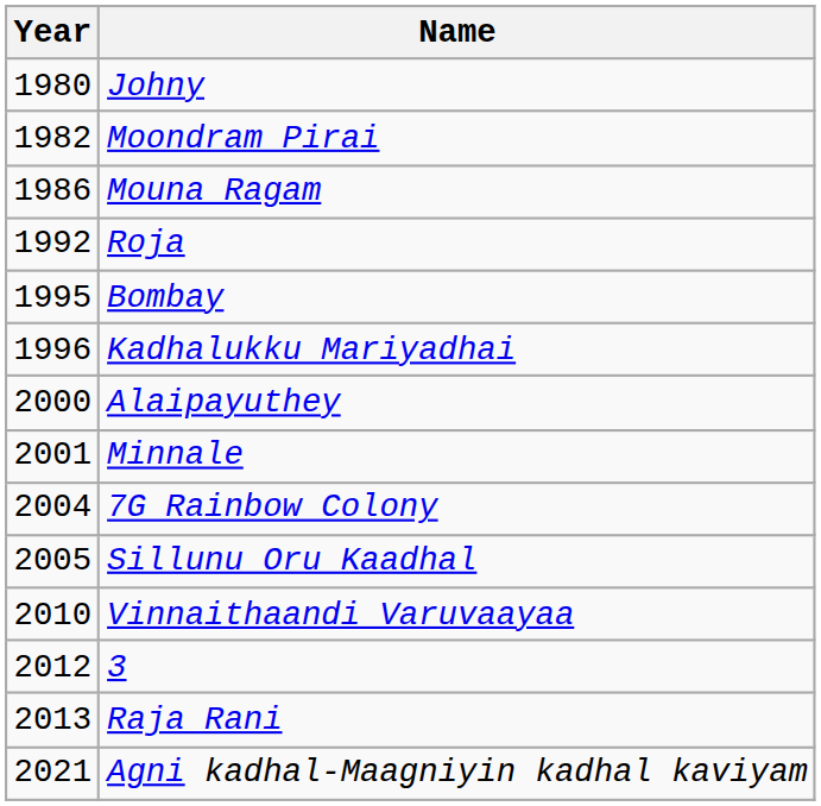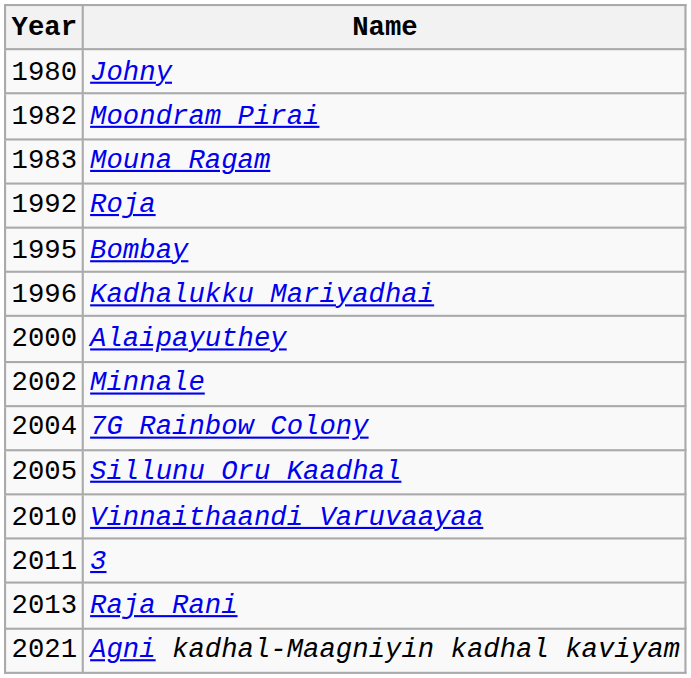 <table class="wikitable sortable">
 <tr>
 <th>Year</th>
 <th>Name</th>
 </tr>
 <tr>
 <td>1980</td>
 <td><a href='#'><em>Johny</em></a></td>
 </tr>
 <tr>
 <td>1982</td>
 <td><em><a href='#'>Moondram Pirai</a></em></td>
 </tr>
 <tr>
-<td>1986</td>
+<td>1983</td>
 <td><em><a href='#'>Mouna Ragam</a></em></td>
 </tr>
 <tr>
 <td>1992</td>
 <td><a href='#'><em>Roja</em></a></td>
 </tr>
 <tr>
 <td>1995</td>
 <td><a href='#'><em>Bombay</em></a></td>
 </tr>
 <tr>
 <td>1996</td>
 <td><em><a href='#'>Kadhalukku Mariyadhai</a></em></td>
 </tr>
 <tr>
 <td>2000</td>
 <td><em><a href='#'>Alaipayuthey</a></em></td>
 </tr>
 <tr>
-<td>2001</td>
+<td>2002</td>
 <td><em><a href='#'>Minnale</a></em></td>
 </tr>
 <tr>
 <td>2004</td>
 <td><em><a href='#'>7G Rainbow Colony</a></em></td>
 </tr>
 <tr>
 <td>2005</td>
 <td><em><a href='#'>Sillunu Oru Kaadhal</a></em></td>
 </tr>
 <tr>
 <td>2010</td>
 <td><em><a href='#'>Vinnaithaandi Varuvaayaa</a></em></td>
 </tr>
 <tr>
-<td>2012</td>
+<td>2011</td>
 <td><a href='#'><em>3</em></a></td>
 </tr>
 <tr>
 <td>2013</td>
 <td><a href='#'><em>Raja Rani</em></a></td>
 </tr>
 <tr>
 <td>2021</td>
 <td><em><a href='#'>Agni</a> kadhal-Maagniyin kadhal kaviyam</em></td>
 </tr>
 </table>
